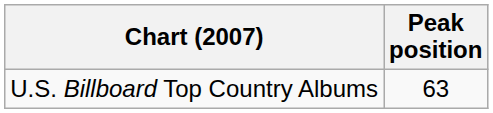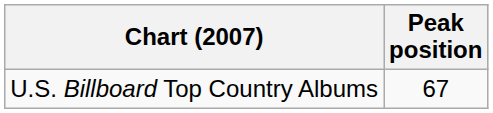 <table class="wikitable">
 <tr>
 <th>Chart (2007)</th>
 <th>Peak<br>position</th>
 </tr>
 <tr>
 <td>U.S. <em>Billboard</em> Top Country Albums</td>
-<td align="center">63</td>
+<td align="center">67</td>
 </tr>
 </table>
